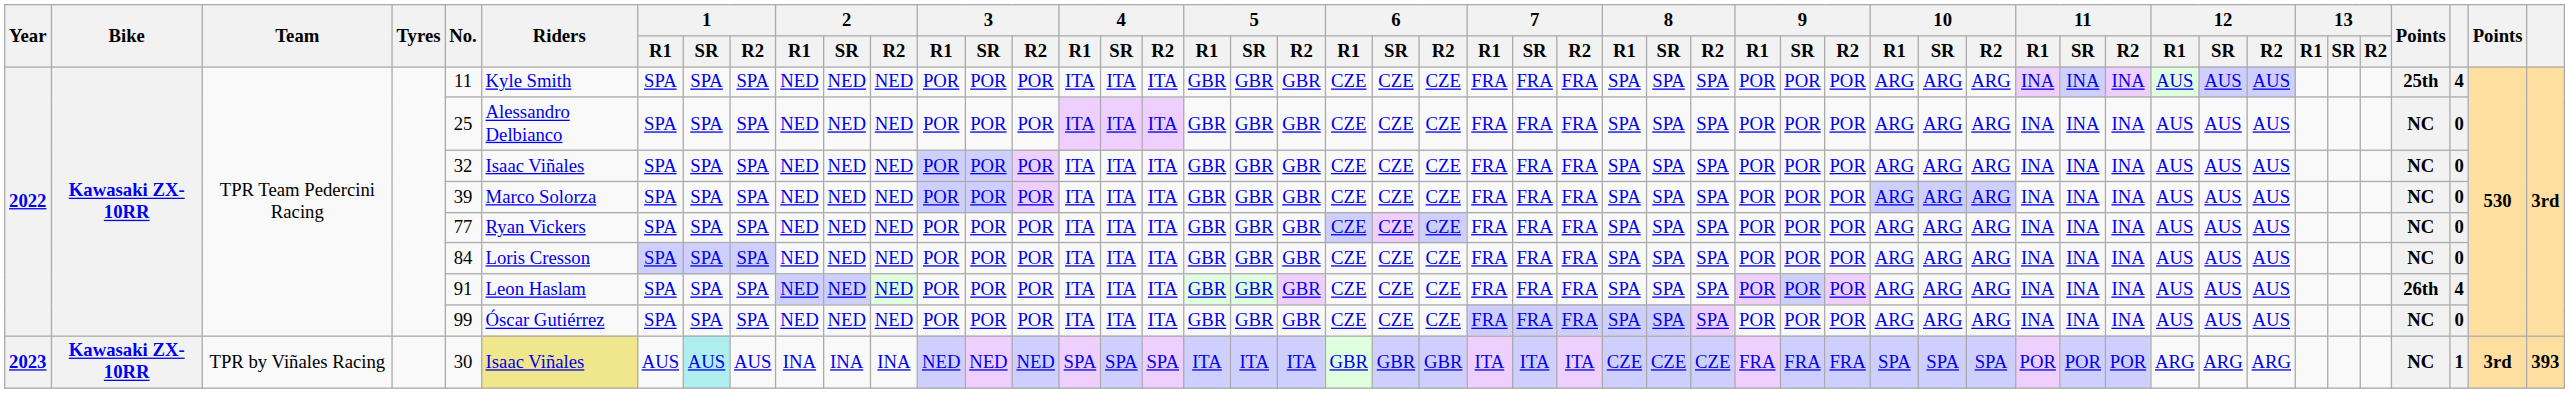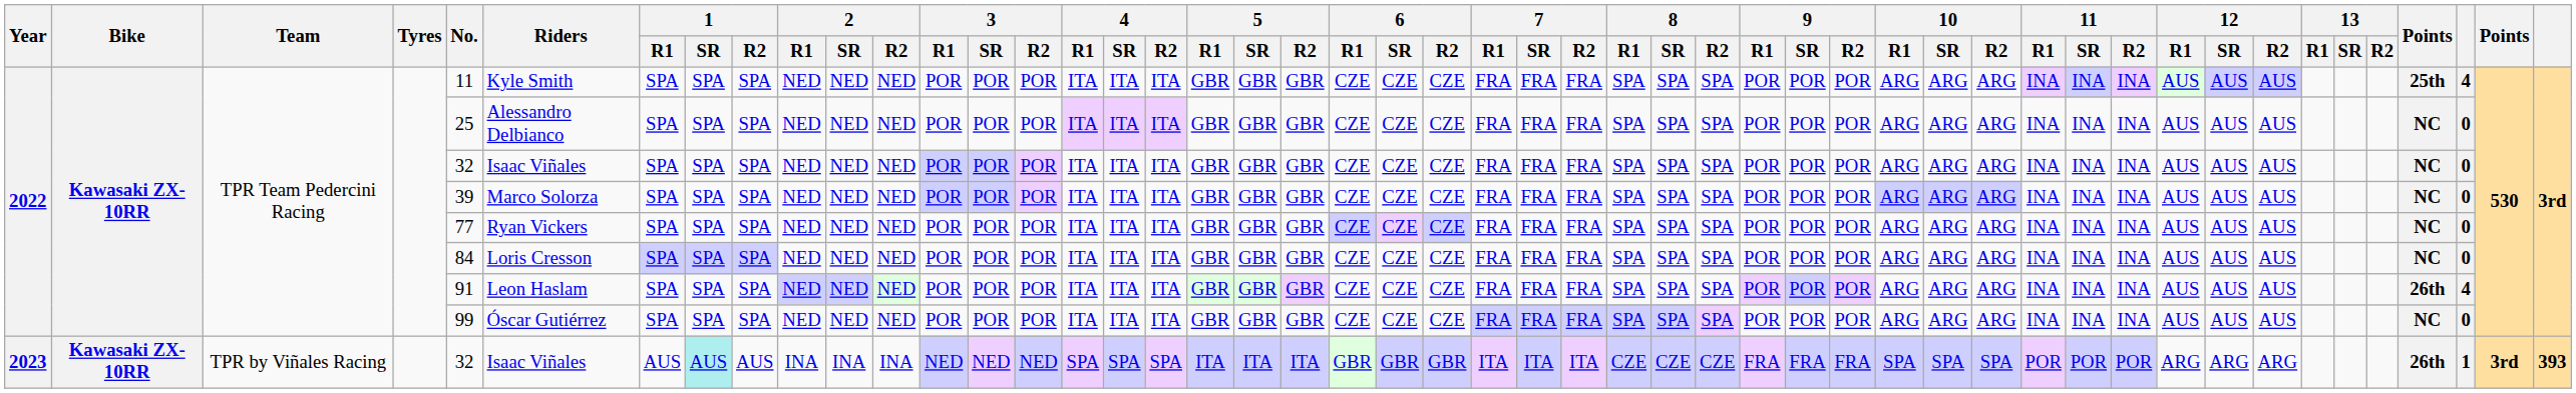 <table class="wikitable" style="text-align:center; font-size:90%">
 <tr>
 <th valign="middle" rowspan=2>Year</th>
 <th valign="middle" rowspan=2>Bike</th>
 <th valign="middle" rowspan=2>Team</th>
 <th valign="middle" rowspan=2>Tyres</th>
 <th valign="middle" rowspan=2>No.</th>
 <th valign="middle" rowspan=2>Riders</th>
 <th colspan=3>1</th>
 <th colspan=3>2</th>
 <th colspan=3>3</th>
 <th colspan=3>4</th>
 <th colspan=3>5</th>
 <th colspan=3>6</th>
 <th colspan=3>7</th>
 <th colspan=3>8</th>
 <th colspan=3>9</th>
 <th colspan=3>10</th>
 <th colspan=3>11</th>
 <th colspan=3>12</th>
 <th colspan=3>13</th>
 <th valign="middle" rowspan=2>Points</th>
 <th valign="middle" rowspan=2></th>
 <th valign="middle" rowspan=2>Points</th>
 <th valign="middle" rowspan=2></th>
 </tr>
 <tr>
 <th>R1</th>
 <th>SR</th>
 <th>R2</th>
 <th>R1</th>
 <th>SR</th>
 <th>R2</th>
 <th>R1</th>
 <th>SR</th>
 <th>R2</th>
 <th>R1</th>
 <th>SR</th>
 <th>R2</th>
 <th>R1</th>
 <th>SR</th>
 <th>R2</th>
 <th>R1</th>
 <th>SR</th>
 <th>R2</th>
 <th>R1</th>
 <th>SR</th>
 <th>R2</th>
 <th>R1</th>
 <th>SR</th>
 <th>R2</th>
 <th>R1</th>
 <th>SR</th>
 <th>R2</th>
 <th>R1</th>
 <th>SR</th>
 <th>R2</th>
 <th>R1</th>
 <th>SR</th>
 <th>R2</th>
 <th>R1</th>
 <th>SR</th>
 <th>R2</th>
 <th>R1</th>
 <th>SR</th>
 <th>R2</th>
 </tr>
 <tr>
 <th rowspan="8"><a href='#'>2022</a></th>
 <th rowspan="8"><a href='#'>Kawasaki ZX-10RR</a></th>
 <td rowspan="8">TPR Team Pedercini Racing</td>
 <td rowspan="8"></td>
 <td>11</td>
 <td align="left"> <a href='#'>Kyle Smith</a></td>
 <td style="background:#;"><a href='#'>SPA</a><br></td>
 <td style="background:#;"><a href='#'>SPA</a><br></td>
 <td style="background:#;"><a href='#'>SPA</a><br></td>
 <td style="background:#;"><a href='#'>NED</a><br></td>
 <td style="background:#;"><a href='#'>NED</a><br></td>
 <td style="background:#;"><a href='#'>NED</a><br></td>
 <td style="background:#;"><a href='#'>POR</a><br></td>
 <td style="background:#;"><a href='#'>POR</a><br></td>
 <td style="background:#;"><a href='#'>POR</a><br></td>
 <td style="background:#;"><a href='#'>ITA</a><br></td>
 <td style="background:#;"><a href='#'>ITA</a><br></td>
 <td style="background:#;"><a href='#'>ITA</a><br></td>
 <td style="background:#;"><a href='#'>GBR</a><br></td>
 <td style="background:#;"><a href='#'>GBR</a><br></td>
 <td style="background:#;"><a href='#'>GBR</a><br></td>
 <td style="background:#;"><a href='#'>CZE</a><br></td>
 <td style="background:#;"><a href='#'>CZE</a><br></td>
 <td style="background:#;"><a href='#'>CZE</a><br></td>
 <td style="background:#;"><a href='#'>FRA</a><br></td>
 <td style="background:#;"><a href='#'>FRA</a><br></td>
 <td style="background:#;"><a href='#'>FRA</a><br></td>
 <td style="background:#;"><a href='#'>SPA</a><br></td>
 <td style="background:#;"><a href='#'>SPA</a><br></td>
 <td style="background:#;"><a href='#'>SPA</a><br></td>
 <td style="background:#;"><a href='#'>POR</a><br></td>
 <td style="background:#;"><a href='#'>POR</a><br></td>
 <td style="background:#;"><a href='#'>POR</a><br></td>
 <td style="background:#;"><a href='#'>ARG</a><br></td>
 <td style="background:#;"><a href='#'>ARG</a><br></td>
 <td style="background:#;"><a href='#'>ARG</a><br></td>
 <td style="background:#efcfff;"><a href='#'>INA</a><br></td>
 <td style="background:#cfcfff;"><a href='#'>INA</a><br></td>
 <td style="background:#efcfff;"><a href='#'>INA</a><br></td>
 <td style="background:#dfffdf;"><a href='#'>AUS</a><br></td>
 <td style="background:#cfcfff;"><a href='#'>AUS</a><br></td>
 <td style="background:#cfcfff;"><a href='#'>AUS</a><br></td>
 <td></td>
 <td></td>
 <td></td>
 <th>25th</th>
 <th>4</th>
 <th rowspan="8" style="background:#ffdf9f;"><strong>530</strong></th>
 <th rowspan="8" style="background:#ffdf9f;"><strong>3rd</strong></th>
 </tr>
 <tr>
 <td>25</td>
 <td align="left"> <a href='#'>Alessandro Delbianco</a></td>
 <td style="background:#;"><a href='#'>SPA</a><br></td>
 <td style="background:#;"><a href='#'>SPA</a><br></td>
 <td style="background:#;"><a href='#'>SPA</a><br></td>
 <td style="background:#;"><a href='#'>NED</a><br></td>
 <td style="background:#;"><a href='#'>NED</a><br></td>
 <td style="background:#;"><a href='#'>NED</a><br></td>
 <td style="background:#;"><a href='#'>POR</a><br></td>
 <td style="background:#;"><a href='#'>POR</a><br></td>
 <td style="background:#;"><a href='#'>POR</a><br></td>
 <td style="background:#efcfff;"><a href='#'>ITA</a><br></td>
 <td style="background:#efcfff;"><a href='#'>ITA</a><br></td>
 <td style="background:#efcfff;"><a href='#'>ITA</a><br></td>
 <td style="background:#;"><a href='#'>GBR</a><br></td>
 <td style="background:#;"><a href='#'>GBR</a><br></td>
 <td style="background:#;"><a href='#'>GBR</a><br></td>
 <td style="background:#;"><a href='#'>CZE</a><br></td>
 <td style="background:#;"><a href='#'>CZE</a><br></td>
 <td style="background:#;"><a href='#'>CZE</a><br></td>
 <td style="background:#;"><a href='#'>FRA</a><br></td>
 <td style="background:#;"><a href='#'>FRA</a><br></td>
 <td style="background:#;"><a href='#'>FRA</a><br></td>
 <td style="background:#;"><a href='#'>SPA</a><br></td>
 <td style="background:#;"><a href='#'>SPA</a><br></td>
 <td style="background:#;"><a href='#'>SPA</a><br></td>
 <td style="background:#;"><a href='#'>POR</a><br></td>
 <td style="background:#;"><a href='#'>POR</a><br></td>
 <td style="background:#;"><a href='#'>POR</a><br></td>
 <td style="background:#;"><a href='#'>ARG</a><br></td>
 <td style="background:#;"><a href='#'>ARG</a><br></td>
 <td style="background:#;"><a href='#'>ARG</a><br></td>
 <td style="background:#;"><a href='#'>INA</a><br></td>
 <td style="background:#;"><a href='#'>INA</a><br></td>
 <td style="background:#;"><a href='#'>INA</a><br></td>
 <td style="background:#;"><a href='#'>AUS</a><br></td>
 <td style="background:#;"><a href='#'>AUS</a><br></td>
 <td style="background:#;"><a href='#'>AUS</a><br></td>
 <td></td>
 <td></td>
 <td></td>
 <th>NC</th>
 <th>0</th>
 </tr>
 <tr>
 <td>32</td>
 <td align="left"> <a href='#'>Isaac Viñales</a></td>
 <td style="background:#;"><a href='#'>SPA</a><br></td>
 <td style="background:#;"><a href='#'>SPA</a><br></td>
 <td style="background:#;"><a href='#'>SPA</a><br></td>
 <td style="background:#;"><a href='#'>NED</a><br></td>
 <td style="background:#;"><a href='#'>NED</a><br></td>
 <td style="background:#;"><a href='#'>NED</a><br></td>
 <td style="background:#cfcfff;"><a href='#'>POR</a><br></td>
 <td style="background:#cfcfff;"><a href='#'>POR</a><br></td>
 <td style="background:#efcfff;"><a href='#'>POR</a><br></td>
 <td style="background:#;"><a href='#'>ITA</a><br></td>
 <td style="background:#;"><a href='#'>ITA</a><br></td>
 <td style="background:#;"><a href='#'>ITA</a><br></td>
 <td style="background:#;"><a href='#'>GBR</a><br></td>
 <td style="background:#;"><a href='#'>GBR</a><br></td>
 <td style="background:#;"><a href='#'>GBR</a><br></td>
 <td style="background:#;"><a href='#'>CZE</a><br></td>
 <td style="background:#;"><a href='#'>CZE</a><br></td>
 <td style="background:#;"><a href='#'>CZE</a><br></td>
 <td style="background:#;"><a href='#'>FRA</a><br></td>
 <td style="background:#;"><a href='#'>FRA</a><br></td>
 <td style="background:#;"><a href='#'>FRA</a><br></td>
 <td style="background:#;"><a href='#'>SPA</a><br></td>
 <td style="background:#;"><a href='#'>SPA</a><br></td>
 <td style="background:#;"><a href='#'>SPA</a><br></td>
 <td style="background:#;"><a href='#'>POR</a><br></td>
 <td style="background:#;"><a href='#'>POR</a><br></td>
 <td style="background:#;"><a href='#'>POR</a><br></td>
 <td style="background:#;"><a href='#'>ARG</a><br></td>
 <td style="background:#;"><a href='#'>ARG</a><br></td>
 <td style="background:#;"><a href='#'>ARG</a><br></td>
 <td style="background:#;"><a href='#'>INA</a><br></td>
 <td style="background:#;"><a href='#'>INA</a><br></td>
 <td style="background:#;"><a href='#'>INA</a><br></td>
 <td style="background:#;"><a href='#'>AUS</a><br></td>
 <td style="background:#;"><a href='#'>AUS</a><br></td>
 <td style="background:#;"><a href='#'>AUS</a><br></td>
 <td></td>
 <td></td>
 <td></td>
 <th>NC</th>
 <th>0</th>
 </tr>
 <tr>
 <td>39</td>
 <td align="left"> <a href='#'>Marco Solorza</a></td>
 <td style="background:#;"><a href='#'>SPA</a><br></td>
 <td style="background:#;"><a href='#'>SPA</a><br></td>
 <td style="background:#;"><a href='#'>SPA</a><br></td>
 <td style="background:#;"><a href='#'>NED</a><br></td>
 <td style="background:#;"><a href='#'>NED</a><br></td>
 <td style="background:#;"><a href='#'>NED</a><br></td>
 <td style="background:#cfcfff;"><a href='#'>POR</a><br></td>
 <td style="background:#cfcfff;"><a href='#'>POR</a><br></td>
 <td style="background:#efcfff;"><a href='#'>POR</a><br></td>
 <td style="background:#;"><a href='#'>ITA</a><br></td>
 <td style="background:#;"><a href='#'>ITA</a><br></td>
 <td style="background:#;"><a href='#'>ITA</a><br></td>
 <td style="background:#;"><a href='#'>GBR</a><br></td>
 <td style="background:#;"><a href='#'>GBR</a><br></td>
 <td style="background:#;"><a href='#'>GBR</a><br></td>
 <td style="background:#;"><a href='#'>CZE</a><br></td>
 <td style="background:#;"><a href='#'>CZE</a><br></td>
 <td style="background:#;"><a href='#'>CZE</a><br></td>
 <td style="background:#;"><a href='#'>FRA</a><br></td>
 <td style="background:#;"><a href='#'>FRA</a><br></td>
 <td style="background:#;"><a href='#'>FRA</a><br></td>
 <td style="background:#;"><a href='#'>SPA</a><br></td>
 <td style="background:#;"><a href='#'>SPA</a><br></td>
 <td style="background:#;"><a href='#'>SPA</a><br></td>
 <td style="background:#;"><a href='#'>POR</a><br></td>
 <td style="background:#;"><a href='#'>POR</a><br></td>
 <td style="background:#;"><a href='#'>POR</a><br></td>
 <td style="background:#cfcfff;"><a href='#'>ARG</a><br></td>
 <td style="background:#cfcfff;"><a href='#'>ARG</a><br></td>
 <td style="background:#cfcfff;"><a href='#'>ARG</a><br></td>
 <td style="background:#;"><a href='#'>INA</a><br></td>
 <td style="background:#;"><a href='#'>INA</a><br></td>
 <td style="background:#;"><a href='#'>INA</a><br></td>
 <td style="background:#;"><a href='#'>AUS</a><br></td>
 <td style="background:#;"><a href='#'>AUS</a><br></td>
 <td style="background:#;"><a href='#'>AUS</a><br></td>
 <td></td>
 <td></td>
 <td></td>
 <th>NC</th>
 <th>0</th>
 </tr>
 <tr>
 <td>77</td>
 <td align="left"> <a href='#'>Ryan Vickers</a></td>
 <td style="background:#;"><a href='#'>SPA</a><br></td>
 <td style="background:#;"><a href='#'>SPA</a><br></td>
 <td style="background:#;"><a href='#'>SPA</a><br></td>
 <td style="background:#;"><a href='#'>NED</a><br></td>
 <td style="background:#;"><a href='#'>NED</a><br></td>
 <td style="background:#;"><a href='#'>NED</a><br></td>
 <td style="background:#;"><a href='#'>POR</a><br></td>
 <td style="background:#;"><a href='#'>POR</a><br></td>
 <td style="background:#;"><a href='#'>POR</a><br></td>
 <td style="background:#;"><a href='#'>ITA</a><br></td>
 <td style="background:#;"><a href='#'>ITA</a><br></td>
 <td style="background:#;"><a href='#'>ITA</a><br></td>
 <td style="background:#;"><a href='#'>GBR</a><br></td>
 <td style="background:#;"><a href='#'>GBR</a><br></td>
 <td style="background:#;"><a href='#'>GBR</a><br></td>
 <td style="background:#cfcfff;"><a href='#'>CZE</a><br></td>
 <td style="background:#efcfff;"><a href='#'>CZE</a><br></td>
 <td style="background:#cfcfff;"><a href='#'>CZE</a><br></td>
 <td style="background:#;"><a href='#'>FRA</a><br></td>
 <td style="background:#;"><a href='#'>FRA</a><br></td>
 <td style="background:#;"><a href='#'>FRA</a><br></td>
 <td style="background:#;"><a href='#'>SPA</a><br></td>
 <td style="background:#;"><a href='#'>SPA</a><br></td>
 <td style="background:#;"><a href='#'>SPA</a><br></td>
 <td style="background:#;"><a href='#'>POR</a><br></td>
 <td style="background:#;"><a href='#'>POR</a><br></td>
 <td style="background:#;"><a href='#'>POR</a><br></td>
 <td style="background:#;"><a href='#'>ARG</a><br></td>
 <td style="background:#;"><a href='#'>ARG</a><br></td>
 <td style="background:#;"><a href='#'>ARG</a><br></td>
 <td style="background:#;"><a href='#'>INA</a><br></td>
 <td style="background:#;"><a href='#'>INA</a><br></td>
 <td style="background:#;"><a href='#'>INA</a><br></td>
 <td style="background:#;"><a href='#'>AUS</a><br></td>
 <td style="background:#;"><a href='#'>AUS</a><br></td>
 <td style="background:#;"><a href='#'>AUS</a><br></td>
 <td></td>
 <td></td>
 <td></td>
 <th>NC</th>
 <th>0</th>
 </tr>
 <tr>
 <td>84</td>
 <td align="left"> <a href='#'>Loris Cresson</a></td>
 <td style="background:#cfcfff;"><a href='#'>SPA</a><br></td>
 <td style="background:#cfcfff;"><a href='#'>SPA</a><br></td>
 <td style="background:#cfcfff;"><a href='#'>SPA</a><br></td>
 <td style="background:#;"><a href='#'>NED</a><br></td>
 <td style="background:#;"><a href='#'>NED</a><br></td>
 <td style="background:#;"><a href='#'>NED</a><br></td>
 <td style="background:#;"><a href='#'>POR</a><br></td>
 <td style="background:#;"><a href='#'>POR</a><br></td>
 <td style="background:#;"><a href='#'>POR</a><br></td>
 <td style="background:#;"><a href='#'>ITA</a><br></td>
 <td style="background:#;"><a href='#'>ITA</a><br></td>
 <td style="background:#;"><a href='#'>ITA</a><br></td>
 <td style="background:#;"><a href='#'>GBR</a><br></td>
 <td style="background:#;"><a href='#'>GBR</a><br></td>
 <td style="background:#;"><a href='#'>GBR</a><br></td>
 <td style="background:#;"><a href='#'>CZE</a><br></td>
 <td style="background;"><a href='#'>CZE</a><br></td>
 <td style="background:#;"><a href='#'>CZE</a><br></td>
 <td style="background:#;"><a href='#'>FRA</a><br></td>
 <td style="background:#;"><a href='#'>FRA</a><br></td>
 <td style="background:#;"><a href='#'>FRA</a><br></td>
 <td style="background:#;"><a href='#'>SPA</a><br></td>
 <td style="background:#;"><a href='#'>SPA</a><br></td>
 <td style="background:#;"><a href='#'>SPA</a><br></td>
 <td style="background:#;"><a href='#'>POR</a><br></td>
 <td style="background:#;"><a href='#'>POR</a><br></td>
 <td style="background:#;"><a href='#'>POR</a><br></td>
 <td style="background:#;"><a href='#'>ARG</a><br></td>
 <td style="background:#;"><a href='#'>ARG</a><br></td>
 <td style="background:#;"><a href='#'>ARG</a><br></td>
 <td style="background:#;"><a href='#'>INA</a><br></td>
 <td style="background:#;"><a href='#'>INA</a><br></td>
 <td style="background:#;"><a href='#'>INA</a><br></td>
 <td style="background:#;"><a href='#'>AUS</a><br></td>
 <td style="background:#;"><a href='#'>AUS</a><br></td>
 <td style="background:#;"><a href='#'>AUS</a><br></td>
 <td></td>
 <td></td>
 <td></td>
 <th>NC</th>
 <th>0</th>
 </tr>
 <tr>
 <td>91</td>
 <td align="left"> <a href='#'>Leon Haslam</a></td>
 <td style="background:#;"><a href='#'>SPA</a><br></td>
 <td style="background:#;"><a href='#'>SPA</a><br></td>
 <td style="background:#;"><a href='#'>SPA</a><br></td>
 <td style="background:#cfcfff;"><a href='#'>NED</a><br></td>
 <td style="background:#cfcfff;"><a href='#'>NED</a><br></td>
 <td style="background:#dfffdf;"><a href='#'>NED</a><br></td>
 <td style="background:#;"><a href='#'>POR</a><br></td>
 <td style="background:#;"><a href='#'>POR</a><br></td>
 <td style="background:#;"><a href='#'>POR</a><br></td>
 <td style="background:#;"><a href='#'>ITA</a><br></td>
 <td style="background:#;"><a href='#'>ITA</a><br></td>
 <td style="background:#;"><a href='#'>ITA</a><br></td>
 <td style="background:#dfffdf;"><a href='#'>GBR</a><br></td>
 <td style="background:#dfffdf;"><a href='#'>GBR</a><br></td>
 <td style="background:#efcfff;"><a href='#'>GBR</a><br></td>
 <td style="background:#;"><a href='#'>CZE</a><br></td>
 <td style="background:#;"><a href='#'>CZE</a><br></td>
 <td style="background:#;"><a href='#'>CZE</a><br></td>
 <td style="background:#;"><a href='#'>FRA</a><br></td>
 <td style="background:#;"><a href='#'>FRA</a><br></td>
 <td style="background:#;"><a href='#'>FRA</a><br></td>
 <td style="background:#;"><a href='#'>SPA</a><br></td>
 <td style="background:#;"><a href='#'>SPA</a><br></td>
 <td style="background:#;"><a href='#'>SPA</a><br></td>
 <td style="background:#efcfff;"><a href='#'>POR</a><br></td>
 <td style="background:#cfcfff;"><a href='#'>POR</a><br></td>
 <td style="background:#efcfff;"><a href='#'>POR</a><br></td>
 <td style="background:#;"><a href='#'>ARG</a><br></td>
 <td style="background:#;"><a href='#'>ARG</a><br></td>
 <td style="background:#;"><a href='#'>ARG</a><br></td>
 <td style="background:#;"><a href='#'>INA</a><br></td>
 <td style="background:#;"><a href='#'>INA</a><br></td>
 <td style="background:#;"><a href='#'>INA</a><br></td>
 <td style="background:#;"><a href='#'>AUS</a><br></td>
 <td style="background:#;"><a href='#'>AUS</a><br></td>
 <td style="background:#;"><a href='#'>AUS</a><br></td>
 <td></td>
 <td></td>
 <td></td>
 <th>26th</th>
 <th>4</th>
 </tr>
 <tr>
 <td>99</td>
 <td align="left"> <a href='#'>Óscar Gutiérrez</a></td>
 <td style="background:#;"><a href='#'>SPA</a><br></td>
 <td style="background:#;"><a href='#'>SPA</a><br></td>
 <td style="background:#;"><a href='#'>SPA</a><br></td>
 <td style="background:#;"><a href='#'>NED</a><br></td>
 <td style="background:#;"><a href='#'>NED</a><br></td>
 <td style="background:#;"><a href='#'>NED</a><br></td>
 <td style="background:#;"><a href='#'>POR</a><br></td>
 <td style="background:#;"><a href='#'>POR</a><br></td>
 <td style="background:#;"><a href='#'>POR</a><br></td>
 <td style="background:#;"><a href='#'>ITA</a><br></td>
 <td style="background:#;"><a href='#'>ITA</a><br></td>
 <td style="background:#;"><a href='#'>ITA</a><br></td>
 <td style="background:#;"><a href='#'>GBR</a><br></td>
 <td style="background:#;"><a href='#'>GBR</a><br></td>
 <td style="background:#;"><a href='#'>GBR</a><br></td>
 <td style="background:#;"><a href='#'>CZE</a><br></td>
 <td style="background:#;"><a href='#'>CZE</a><br></td>
 <td style="background:#;"><a href='#'>CZE</a><br></td>
 <td style="background:#cfcfff;"><a href='#'>FRA</a><br></td>
 <td style="background:#cfcfff;"><a href='#'>FRA</a><br></td>
 <td style="background:#cfcfff;"><a href='#'>FRA</a><br></td>
 <td style="background:#cfcfff;"><a href='#'>SPA</a><br></td>
 <td style="background:#cfcfff;"><a href='#'>SPA</a><br></td>
 <td style="background:#efcfff;"><a href='#'>SPA</a><br></td>
 <td style="background:#;"><a href='#'>POR</a><br></td>
 <td style="background:#;"><a href='#'>POR</a><br></td>
 <td style="background:#;"><a href='#'>POR</a><br></td>
 <td style="background:#;"><a href='#'>ARG</a><br></td>
 <td style="background:#;"><a href='#'>ARG</a><br></td>
 <td style="background:#;"><a href='#'>ARG</a><br></td>
 <td style="background:#;"><a href='#'>INA</a><br></td>
 <td style="background:#;"><a href='#'>INA</a><br></td>
 <td style="background:#;"><a href='#'>INA</a><br></td>
 <td style="background:#;"><a href='#'>AUS</a><br></td>
 <td style="background:#;"><a href='#'>AUS</a><br></td>
 <td style="background:#;"><a href='#'>AUS</a><br></td>
 <td></td>
 <td></td>
 <td></td>
 <th>NC</th>
 <th>0</th>
 </tr>
 <tr>
 <th><a href='#'>2023</a></th>
 <th><a href='#'>Kawasaki ZX-10RR</a></th>
 <td>TPR by Viñales Racing</td>
 <td></td>
-<td>30</td>
-<td align="left" style="background: khaki;"> <a href='#'>Isaac Viñales</a></td>
+<td>32</td>
+<td align="left"> <a href='#'>Isaac Viñales</a></td>
 <td><a href='#'>AUS</a></td>
 <td style="background: paleturquoise;"><a href='#'>AUS</a></td>
 <td><a href='#'>AUS</a></td>
 <td><a href='#'>INA</a></td>
 <td><a href='#'>INA</a></td>
 <td><a href='#'>INA</a></td>
 <td style="background:#cfcfff;"><a href='#'>NED</a><br></td>
 <td style="background:#efcfff;"><a href='#'>NED</a><br></td>
 <td style="background:#cfcfff;"><a href='#'>NED</a><br></td>
 <td style="background:#efcfff;"><a href='#'>SPA</a><br></td>
 <td style="background:#cfcfff;"><a href='#'>SPA</a><br></td>
 <td style="background:#efcfff;"><a href='#'>SPA</a><br></td>
 <td style="background:#cfcfff;"><a href='#'>ITA</a><br></td>
 <td style="background:#cfcfff;"><a href='#'>ITA</a><br></td>
 <td style="background:#cfcfff;"><a href='#'>ITA</a><br></td>
 <td style="background:#dfffdf;"><a href='#'>GBR</a><br></td>
 <td style="background:#cfcfff;"><a href='#'>GBR</a><br></td>
 <td style="background:#cfcfff;"><a href='#'>GBR</a><br></td>
 <td style="background:#efcfff;"><a href='#'>ITA</a><br></td>
 <td style="background:#cfcfff;"><a href='#'>ITA</a><br></td>
 <td style="background:#efcfff;"><a href='#'>ITA</a><br></td>
 <td style="background:#cfcfff;"><a href='#'>CZE</a><br></td>
 <td style="background:#cfcfff;"><a href='#'>CZE</a><br></td>
 <td style="background:#cfcfff;"><a href='#'>CZE</a><br></td>
 <td style="background:#efcfff;"><a href='#'>FRA</a><br></td>
 <td style="background:#cfcfff;"><a href='#'>FRA</a><br></td>
 <td style="background:#cfcfff;"><a href='#'>FRA</a><br></td>
 <td style="background:#cfcfff;"><a href='#'>SPA</a><br></td>
 <td style="background:#cfcfff;"><a href='#'>SPA</a><br></td>
 <td style="background:#cfcfff;"><a href='#'>SPA</a><br></td>
 <td style="background:#efcfff;"><a href='#'>POR</a><br></td>
 <td style="background:#cfcfff;"><a href='#'>POR</a><br></td>
 <td style="background:#cfcfff;"><a href='#'>POR</a><br></td>
 <td style="background:#;"><a href='#'>ARG</a><br></td>
 <td style="background:#;"><a href='#'>ARG</a><br></td>
 <td style="background:#;"><a href='#'>ARG</a><br></td>
 <td></td>
 <td></td>
 <td></td>
-<th>NC</th>
+<th>26th</th>
 <th>1</th>
 <th style="background:#ffdf9f;">3rd</th>
 <th style="background:#ffdf9f;">393</th>
 </tr>
 </table>
